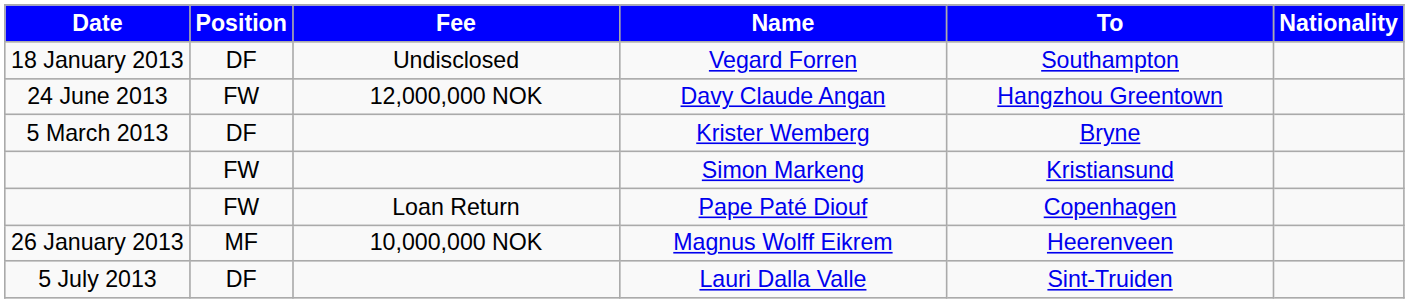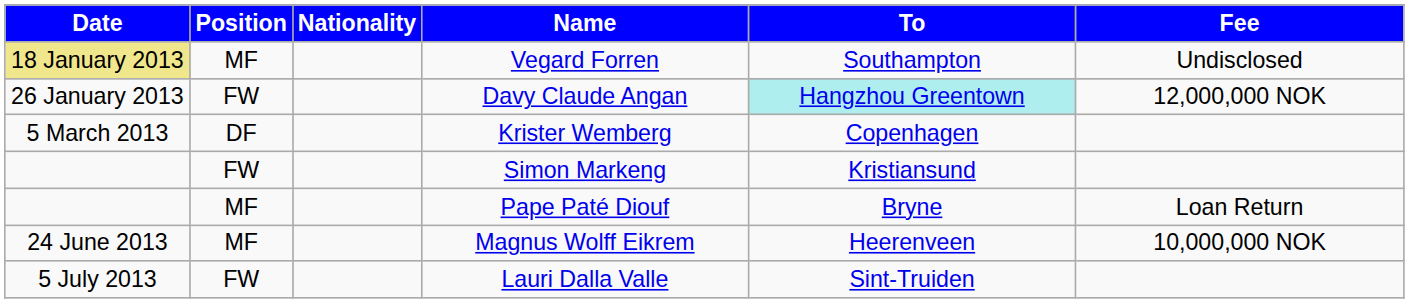 <table class="wikitable"  style="text-align:center; font-size:90%; ">
 <tr>
 <th style="background:#00f; color:white; width:110px;">Date</th>
 <th style="background:#00f; color:white; width:55px;">Position</th>
-<th style="background:#00f; color:white; width:200px;">Fee</th>
+<th style="background:#00f; color:white; width:55px;">Nationality</th>
 <th style="background:#00f; color:white; width:200px;">Name</th>
 <th style="background:#00f; color:white; width:200px;">To</th>
-<th style="background:#00f; color:white; width:55px;">Nationality</th>
+<th style="background:#00f; color:white; width:200px;">Fee</th>
 </tr>
 <tr>
-<td>18 January 2013</td>
-<td>DF</td>
-<td>Undisclosed</td>
+<td style="background: khaki;">18 January 2013</td>
+<td>MF</td>
+<td></td>
 <td><a href='#'>Vegard Forren</a></td>
 <td> <a href='#'>Southampton</a></td>
-<td></td>
+<td>Undisclosed</td>
 </tr>
 <tr>
-<td>24 June 2013</td>
+<td>26 January 2013</td>
 <td>FW</td>
+<td></td>
+<td><a href='#'>Davy Claude Angan</a></td>
+<td style="background: paleturquoise;"> <a href='#'>Hangzhou Greentown</a></td>
 <td>12,000,000 NOK</td>
-<td><a href='#'>Davy Claude Angan</a></td>
-<td> <a href='#'>Hangzhou Greentown</a></td>
-<td></td>
 </tr>
 <tr>
 <td>5 March 2013</td>
 <td>DF</td>
 <td></td>
 <td><a href='#'>Krister Wemberg</a></td>
-<td> <a href='#'>Bryne</a></td>
+<td> <a href='#'>Copenhagen</a></td>
 <td></td>
 </tr>
 <tr>
 <td></td>
 <td>FW</td>
 <td></td>
 <td><a href='#'>Simon Markeng</a></td>
 <td> <a href='#'>Kristiansund</a></td>
 <td></td>
 </tr>
 <tr>
 <td></td>
-<td>FW</td>
+<td>MF</td>
+<td></td>
+<td><a href='#'>Pape Paté Diouf</a></td>
+<td> <a href='#'>Bryne</a></td>
 <td>Loan Return</td>
-<td><a href='#'>Pape Paté Diouf</a></td>
-<td> <a href='#'>Copenhagen</a></td>
-<td></td>
 </tr>
 <tr>
-<td>26 January 2013</td>
+<td>24 June 2013</td>
 <td>MF</td>
-<td>10,000,000 NOK</td>
+<td></td>
 <td><a href='#'>Magnus Wolff Eikrem</a></td>
 <td> <a href='#'>Heerenveen</a></td>
-<td></td>
+<td>10,000,000 NOK</td>
 </tr>
 <tr>
 <td>5 July 2013</td>
-<td>DF</td>
+<td>FW</td>
 <td></td>
 <td><a href='#'>Lauri Dalla Valle</a></td>
 <td> <a href='#'>Sint-Truiden</a></td>
 <td></td>
 </tr>
 </table>
